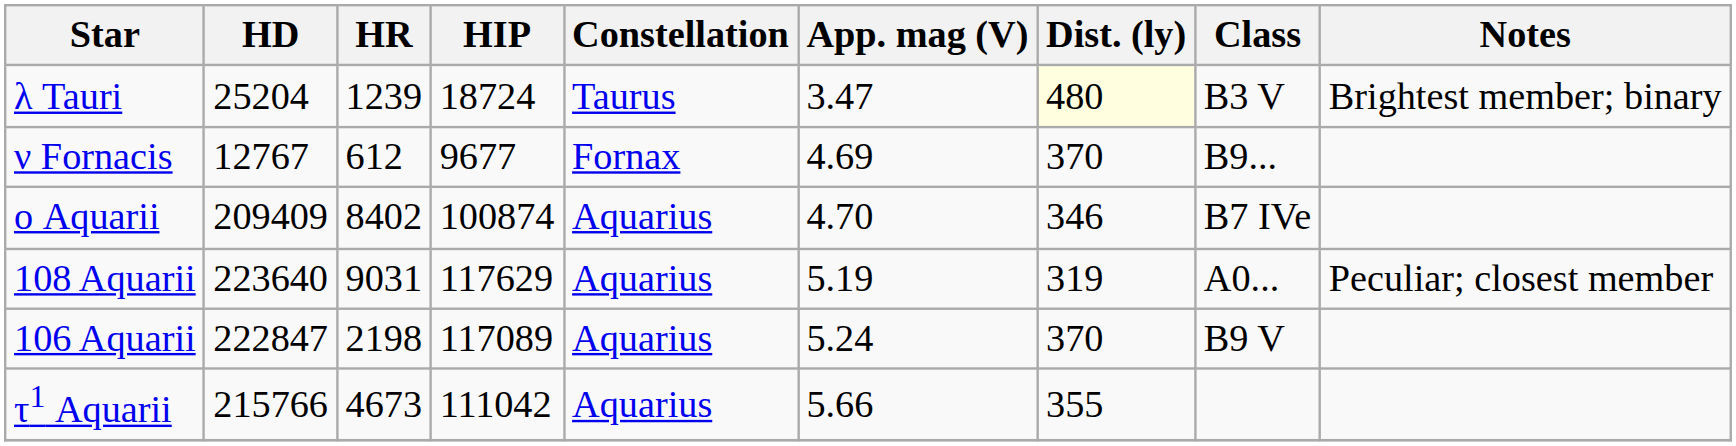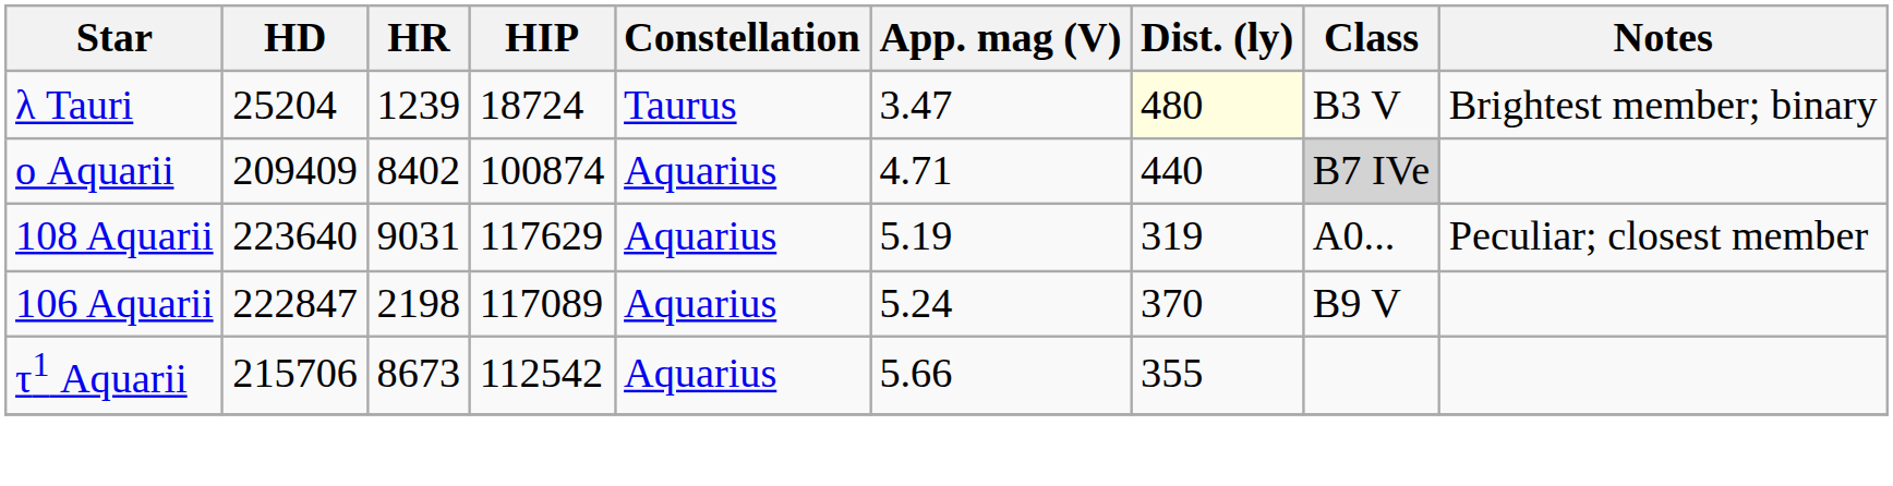 <table class="wikitable">
 <tr>
 <th>Star</th>
 <th>HD</th>
 <th>HR</th>
 <th>HIP</th>
 <th>Constellation</th>
 <th>App. mag (V)</th>
 <th>Dist. (ly)</th>
 <th>Class</th>
 <th>Notes</th>
 </tr>
 <tr>
 <td><a href='#'>λ Tauri</a></td>
 <td>25204</td>
 <td>1239</td>
 <td>18724</td>
 <td><a href='#'>Taurus</a></td>
 <td>3.47</td>
 <td style="background: lightyellow;">480</td>
 <td>B3 V</td>
 <td>Brightest member; binary</td>
 </tr>
 <tr>
-<td><a href='#'>ν Fornacis</a></td>
-<td>12767</td>
-<td>612</td>
-<td>9677</td>
-<td><a href='#'>Fornax</a></td>
-<td>4.69</td>
-<td>370</td>
-<td>B9...</td>
-<td></td>
-</tr>
-<tr>
 <td><a href='#'>ο Aquarii</a></td>
 <td>209409</td>
 <td>8402</td>
 <td>100874</td>
 <td><a href='#'>Aquarius</a></td>
-<td>4.70</td>
-<td>346</td>
-<td>B7 IVe</td>
+<td>4.71</td>
+<td>440</td>
+<td style="background: lightgrey;">B7 IVe</td>
 <td></td>
 </tr>
 <tr>
 <td><a href='#'>108 Aquarii</a></td>
 <td>223640</td>
 <td>9031</td>
 <td>117629</td>
 <td><a href='#'>Aquarius</a></td>
 <td>5.19</td>
 <td>319</td>
 <td>A0...</td>
 <td>Peculiar; closest member</td>
 </tr>
 <tr>
 <td><a href='#'>106 Aquarii</a></td>
 <td>222847</td>
 <td>2198</td>
 <td>117089</td>
 <td><a href='#'>Aquarius</a></td>
 <td>5.24</td>
 <td>370</td>
 <td>B9 V</td>
 <td></td>
 </tr>
 <tr>
 <td><a href='#'>τ<sup>1</sup> Aquarii</a></td>
-<td>215766</td>
-<td>4673</td>
-<td>111042</td>
+<td>215706</td>
+<td>8673</td>
+<td>112542</td>
 <td><a href='#'>Aquarius</a></td>
 <td>5.66</td>
 <td>355</td>
 <td></td>
 <td></td>
 </tr>
 <tr>
 </tr>
 </table>
